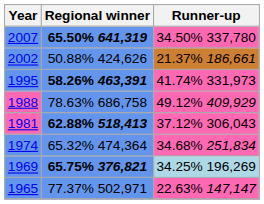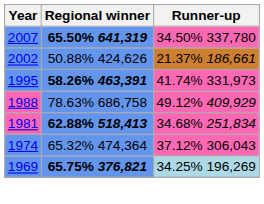 <table class="wikitable" style="font-size: 79%;">
 <tr>
 <th>Year</th>
 <th>Regional winner</th>
 <th>Runner-up</th>
 </tr>
 <tr>
 <td align="center" bgcolor="#6495ED"><a href='#'>2007</a></td>
 <td align="center" bgcolor="#6495ED"><strong>65.50% <em>641,319<strong><em></td>
 <td align="center" bgcolor="#FF69B4">34.50% </em>337,780<em></td>
 </tr>
 <tr>
 <td align="center" bgcolor="#6495ED"><a href='#'>2002</a></td>
 <td align="center" bgcolor="#6495ED"></strong>50.88% </em>424,626</em></strong></td>
 <td align="center" bgcolor="#CD7F32">21.37% <em>186,661</em></td>
 </tr>
 <tr>
 <td align="center" bgcolor="#6495ED"><a href='#'>1995</a></td>
 <td align="center" bgcolor="#6495ED"><strong>58.26% <em>463,391<strong><em></td>
 <td align="center" bgcolor="#FF69B4">41.74% </em>331,973<em></td>
 </tr>
 <tr>
 <td align="center" bgcolor="#FF69B4"><a href='#'>1988</a></td>
 <td align="center" bgcolor="#6495ED"></strong>78.63% </em>686,758</em></strong></td>
 <td align="center" bgcolor="#FF69B4">49.12% <em>409,929</em></td>
 </tr>
 <tr>
 <td align="center" bgcolor="#FF69B4"><a href='#'>1981</a></td>
 <td align="center" bgcolor="#6495ED"><strong>62.88% <em>518,413<strong><em></td>
-<td align="center" bgcolor="#FF69B4">37.12% </em>306,043<em></td>
+<td align="center" bgcolor="#FF69B4">34.68% <em>251,834</em></td>
 </tr>
 <tr>
 <td align="center" bgcolor="#6495ED"><a href='#'>1974</a></td>
 <td align="center" bgcolor="#6495ED"></strong>65.32% </em>474,364</em></strong></td>
-<td align="center" bgcolor="#FF69B4">34.68% <em>251,834</em></td>
+<td align="center" bgcolor="#FF69B4">37.12% </em>306,043<em></td>
 </tr>
 <tr>
 <td align="center" bgcolor="#6495ED"><a href='#'>1969</a></td>
 <td align="center" bgcolor="#6495ED"><strong>65.75% <em>376,821<strong><em></td>
 <td align="center" bgcolor="#ADD8E6">34.25% </em>196,269<em></td>
 </tr>
 <tr>
-<td align="center" bgcolor="#6495ED"><a href='#'>1965</a></td>
-<td align="center" bgcolor="#6495ED"></strong>77.37% </em>502,971</em></strong></td>
-<td align="center" bgcolor="#FF69B4">22.63% <em>147,147</em></td>
-</tr>
-<tr>
 </tr>
 </table>
